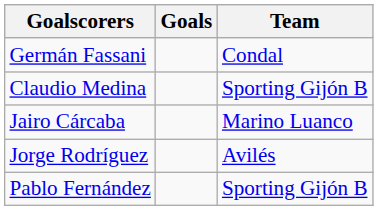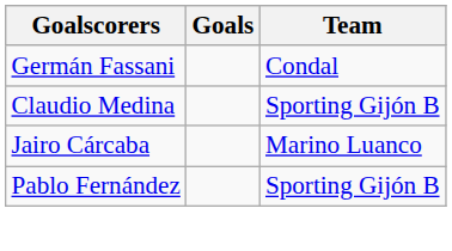 <table class="wikitable sortable" class="wikitable">
 <tr style="background:#ccc; text-align:center;">
 <th>Goalscorers</th>
 <th>Goals</th>
 <th>Team</th>
 </tr>
 <tr>
 <td> <a href='#'>Germán Fassani</a></td>
 <td></td>
 <td><a href='#'>Condal</a></td>
 </tr>
 <tr>
 <td> <a href='#'>Claudio Medina</a></td>
 <td></td>
 <td><a href='#'>Sporting Gijón B</a></td>
 </tr>
 <tr>
 <td> <a href='#'>Jairo Cárcaba</a></td>
 <td></td>
 <td><a href='#'>Marino Luanco</a></td>
 </tr>
 <tr>
-<td> <a href='#'>Jorge Rodríguez</a></td>
-<td></td>
-<td><a href='#'>Avilés</a></td>
-</tr>
-<tr>
 <td> <a href='#'>Pablo Fernández</a></td>
 <td></td>
 <td><a href='#'>Sporting Gijón B</a></td>
 </tr>
 </table>
